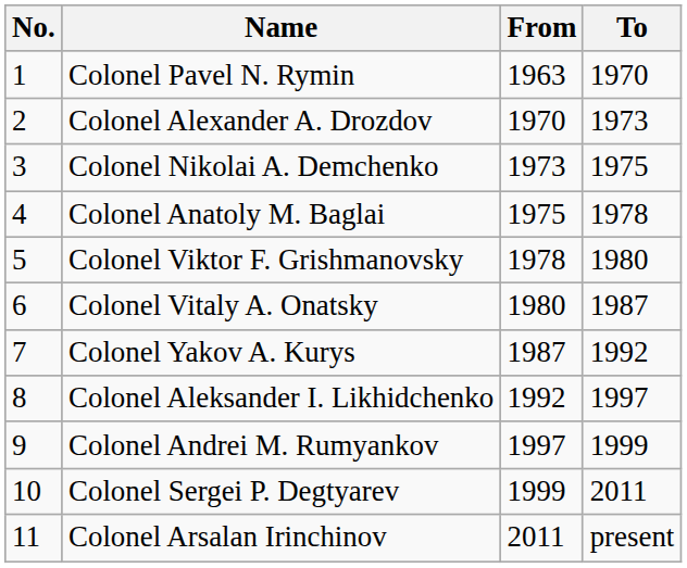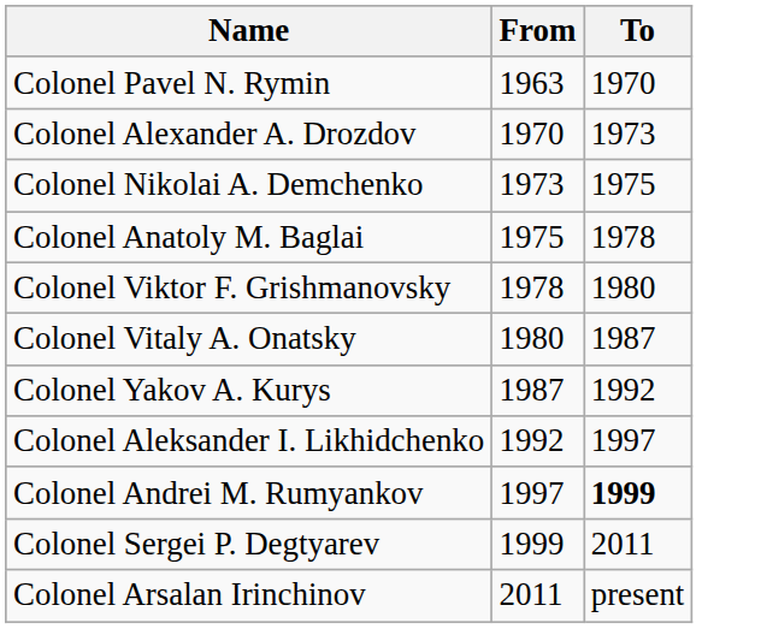 <table class="wikitable">
 <tr>
-<th>No.</th>
 <th>Name</th>
 <th>From</th>
 <th>To</th>
 </tr>
 <tr>
-<td>1</td>
 <td>Colonel Pavel N. Rymin</td>
 <td>1963</td>
 <td>1970</td>
 </tr>
 <tr>
-<td>2</td>
 <td>Colonel Alexander A. Drozdov</td>
 <td>1970</td>
 <td>1973</td>
 </tr>
 <tr>
-<td>3</td>
 <td>Colonel Nikolai A. Demchenko</td>
 <td>1973</td>
 <td>1975</td>
 </tr>
 <tr>
-<td>4</td>
 <td>Colonel Anatoly M. Baglai</td>
 <td>1975</td>
 <td>1978</td>
 </tr>
 <tr>
-<td>5</td>
 <td>Colonel Viktor F. Grishmanovsky</td>
 <td>1978</td>
 <td>1980</td>
 </tr>
 <tr>
-<td>6</td>
 <td>Colonel Vitaly A. Onatsky</td>
 <td>1980</td>
 <td>1987</td>
 </tr>
 <tr>
-<td>7</td>
 <td>Colonel Yakov A. Kurys</td>
 <td>1987</td>
 <td>1992</td>
 </tr>
 <tr>
-<td>8</td>
 <td>Colonel Aleksander I. Likhidchenko</td>
 <td>1992</td>
 <td>1997</td>
 </tr>
 <tr>
-<td>9</td>
 <td>Colonel Andrei M. Rumyankov</td>
 <td>1997</td>
-<td>1999</td>
+<td><strong>1999</strong></td>
 </tr>
 <tr>
-<td>10</td>
 <td>Colonel Sergei P. Degtyarev</td>
 <td>1999</td>
 <td>2011</td>
 </tr>
 <tr>
-<td>11</td>
 <td>Colonel Arsalan Irinchinov</td>
 <td>2011</td>
 <td>present</td>
 </tr>
 </table>
